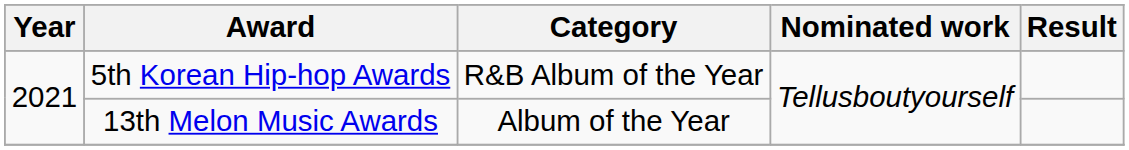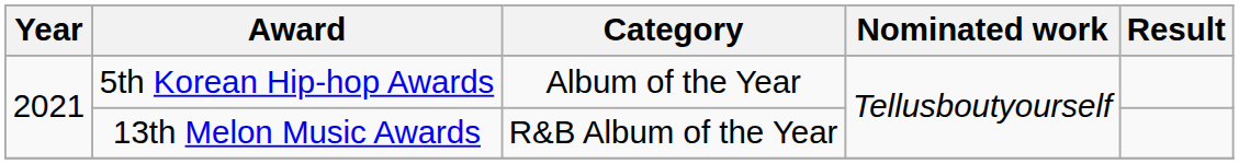 <table class="wikitable sortable" style="text-align:center">
 <tr>
 <th>Year</th>
 <th>Award</th>
 <th>Category</th>
 <th>Nominated work</th>
 <th>Result</th>
 </tr>
 <tr>
 <td rowspan=2>2021</td>
 <td>5th <a href='#'>Korean Hip-hop Awards</a></td>
-<td>R&B Album of the Year</td>
+<td>Album of the Year</td>
 <td rowspan=2><em>Tellusboutyourself</em></td>
 <td></td>
 </tr>
 <tr>
 <td>13th <a href='#'>Melon Music Awards</a></td>
-<td>Album of the Year</td>
+<td>R&B Album of the Year</td>
 <td></td>
 </tr>
 <tr>
 </tr>
 </table>
